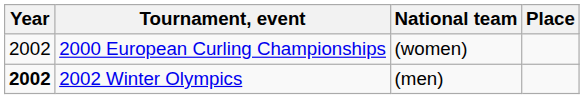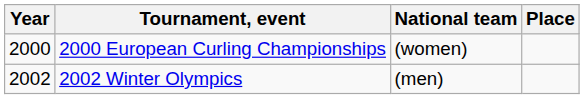 <table class="wikitable">
 <tr>
 <th scope="col">Year</th>
 <th scope="col">Tournament, event</th>
 <th scope="col">National team</th>
 <th scope="col">Place</th>
 </tr>
 <tr>
-<td>2002</td>
+<td>2000</td>
 <td><a href='#'>2000 European Curling Championships</a></td>
 <td> (women)</td>
 <td></td>
 </tr>
 <tr>
-<td><strong>2002</strong></td>
+<td>2002</td>
 <td><a href='#'>2002 Winter Olympics</a></td>
 <td> (men)</td>
 <td></td>
 </tr>
 </table>
